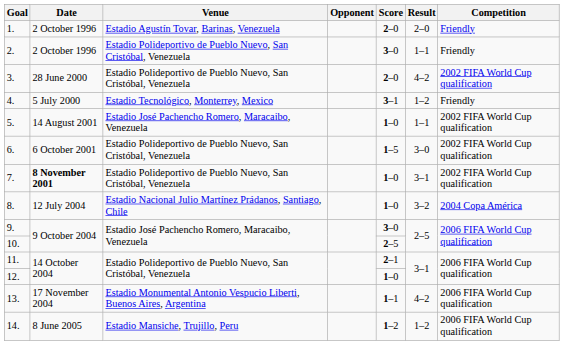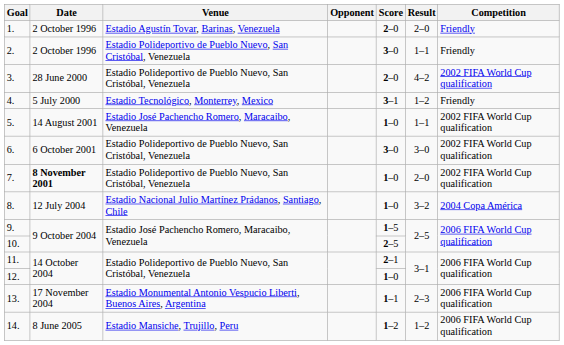 <table class="wikitable plainrowheaders sortable">
 <tr>
 <th>Goal</th>
 <th>Date</th>
 <th>Venue</th>
 <th>Opponent</th>
 <th>Score</th>
 <th>Result</th>
 <th>Competition</th>
 </tr>
 <tr>
 <td>1.</td>
 <td>2 October 1996</td>
 <td><a href='#'>Estadio Agustín Tovar</a>, <a href='#'>Barinas</a>, <a href='#'>Venezuela</a></td>
 <td></td>
 <td align=center><strong>2</strong>–0</td>
 <td align=center>2–0</td>
 <td><a href='#'>Friendly</a></td>
 </tr>
 <tr>
 <td>2.</td>
 <td>2 October 1996</td>
 <td><a href='#'>Estadio Polideportivo de Pueblo Nuevo</a>, <a href='#'>San Cristóbal</a>, Venezuela</td>
 <td></td>
 <td align=center><strong>3</strong>–0</td>
 <td align=center>1–1</td>
 <td>Friendly</td>
 </tr>
 <tr>
 <td>3.</td>
 <td>28 June 2000</td>
 <td>Estadio Polideportivo de Pueblo Nuevo, San Cristóbal, Venezuela</td>
 <td></td>
 <td align=center><strong>2</strong>–0</td>
 <td align=center>4–2</td>
 <td><a href='#'>2002 FIFA World Cup qualification</a></td>
 </tr>
 <tr>
 <td>4.</td>
 <td>5 July 2000</td>
 <td><a href='#'>Estadio Tecnológico</a>, <a href='#'>Monterrey</a>, <a href='#'>Mexico</a></td>
 <td></td>
 <td align=center><strong>3</strong>–1</td>
 <td align=center>1–2</td>
 <td>Friendly</td>
 </tr>
 <tr>
 <td>5.</td>
 <td>14 August 2001</td>
 <td><a href='#'>Estadio José Pachencho Romero</a>, <a href='#'>Maracaibo</a>, Venezuela</td>
 <td></td>
 <td align=center><strong>1</strong>–0</td>
 <td align=center>1–1</td>
 <td>2002 FIFA World Cup qualification</td>
 </tr>
 <tr>
 <td>6.</td>
 <td>6 October 2001</td>
 <td>Estadio Polideportivo de Pueblo Nuevo, San Cristóbal, Venezuela</td>
 <td></td>
-<td align=center><strong>1</strong>–5</td>
+<td align=center><strong>3</strong>–0</td>
 <td align=center>3–0</td>
 <td>2002 FIFA World Cup qualification</td>
 </tr>
 <tr>
 <td>7.</td>
 <td><strong>8 November 2001</strong></td>
 <td>Estadio Polideportivo de Pueblo Nuevo, San Cristóbal, Venezuela</td>
 <td></td>
 <td align=center><strong>1</strong>–0</td>
-<td align=center>3–1</td>
+<td align=center>2–0</td>
 <td>2002 FIFA World Cup qualification</td>
 </tr>
 <tr>
 <td>8.</td>
 <td>12 July 2004</td>
 <td><a href='#'>Estadio Nacional Julio Martínez Prádanos</a>, <a href='#'>Santiago</a>, <a href='#'>Chile</a></td>
 <td></td>
 <td align=center><strong>1</strong>–0</td>
 <td align=center>3–2</td>
 <td><a href='#'>2004 Copa América</a></td>
 </tr>
 <tr>
 <td>9.</td>
 <td rowspan="2">9 October 2004</td>
 <td rowspan="2">Estadio José Pachencho Romero, Maracaibo, Venezuela</td>
 <td rowspan="2"></td>
-<td align=center><strong>3</strong>–0</td>
+<td align=center><strong>1</strong>–5</td>
 <td rowspan="2" style="text-align:center">2–5</td>
 <td rowspan="2"><a href='#'>2006 FIFA World Cup qualification</a></td>
 </tr>
 <tr>
 <td>10.</td>
 <td align=center><strong>2</strong>–5</td>
 </tr>
 <tr>
 <td>11.</td>
 <td rowspan="2">14 October 2004</td>
 <td rowspan="2">Estadio Polideportivo de Pueblo Nuevo, San Cristóbal, Venezuela</td>
 <td rowspan="2"></td>
 <td align=center><strong>2</strong>–1</td>
 <td rowspan="2" style="text-align:center">3–1</td>
 <td rowspan="2">2006 FIFA World Cup qualification</td>
 </tr>
 <tr>
 <td>12.</td>
 <td align=center><strong>1</strong>–0</td>
 </tr>
 <tr>
 <td>13.</td>
 <td>17 November 2004</td>
 <td><a href='#'>Estadio Monumental Antonio Vespucio Liberti</a>, <a href='#'>Buenos Aires</a>, <a href='#'>Argentina</a></td>
 <td></td>
 <td align=center><strong>1</strong>–1</td>
-<td align=center>4–2</td>
+<td align=center>2–3</td>
 <td>2006 FIFA World Cup qualification</td>
 </tr>
 <tr>
 <td>14.</td>
 <td>8 June 2005</td>
 <td><a href='#'>Estadio Mansiche</a>, <a href='#'>Trujillo</a>, <a href='#'>Peru</a></td>
 <td></td>
 <td align=center><strong>1</strong>–2</td>
 <td align=center>1–2</td>
 <td>2006 FIFA World Cup qualification</td>
 </tr>
 </table>
